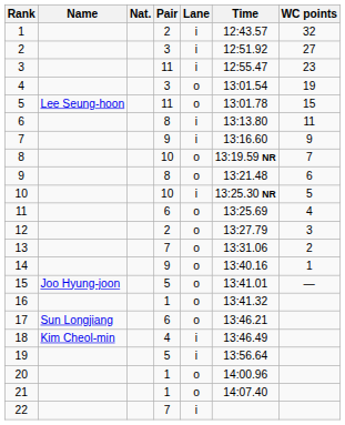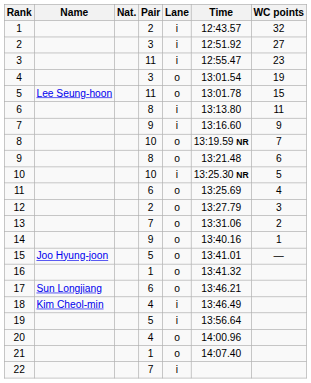 <table class="wikitable sortable" style="text-align:center">
 <tr>
 <th>Rank</th>
 <th>Name</th>
 <th>Nat.</th>
 <th>Pair</th>
 <th>Lane</th>
 <th>Time</th>
 <th>WC points</th>
 </tr>
 <tr>
 <td>1</td>
 <td align=left></td>
 <td></td>
 <td>2</td>
 <td>i</td>
 <td>12:43.57</td>
 <td>32</td>
 </tr>
 <tr>
 <td>2</td>
 <td align=left></td>
 <td></td>
 <td>3</td>
 <td>i</td>
 <td>12:51.92</td>
 <td>27</td>
 </tr>
 <tr>
 <td>3</td>
 <td align=left></td>
 <td></td>
 <td>11</td>
 <td>i</td>
 <td>12:55.47</td>
 <td>23</td>
 </tr>
 <tr>
 <td>4</td>
 <td align=left></td>
 <td></td>
 <td>3</td>
 <td>o</td>
 <td>13:01.54</td>
 <td>19</td>
 </tr>
 <tr>
 <td>5</td>
 <td align=left><a href='#'>Lee Seung-hoon</a></td>
 <td></td>
 <td>11</td>
 <td>o</td>
 <td>13:01.78</td>
 <td>15</td>
 </tr>
 <tr>
 <td>6</td>
 <td align=left></td>
 <td></td>
 <td>8</td>
 <td>i</td>
 <td>13:13.80</td>
 <td>11</td>
 </tr>
 <tr>
 <td>7</td>
 <td align=left></td>
 <td></td>
 <td>9</td>
 <td>i</td>
 <td>13:16.60</td>
 <td>9</td>
 </tr>
 <tr>
 <td>8</td>
 <td align=left></td>
 <td></td>
 <td>10</td>
 <td>o</td>
 <td>13:19.59 <small><strong>NR</strong></small></td>
 <td>7</td>
 </tr>
 <tr>
 <td>9</td>
 <td align=left></td>
 <td></td>
 <td>8</td>
 <td>o</td>
 <td>13:21.48</td>
 <td>6</td>
 </tr>
 <tr>
 <td>10</td>
 <td align=left></td>
 <td></td>
 <td>10</td>
 <td>i</td>
 <td>13:25.30 <small><strong>NR</strong></small></td>
 <td>5</td>
 </tr>
 <tr>
 <td>11</td>
 <td align=left></td>
 <td></td>
 <td>6</td>
 <td>o</td>
 <td>13:25.69</td>
 <td>4</td>
 </tr>
 <tr>
 <td>12</td>
 <td align=left></td>
 <td></td>
 <td>2</td>
 <td>o</td>
 <td>13:27.79</td>
 <td>3</td>
 </tr>
 <tr>
 <td>13</td>
 <td align=left></td>
 <td></td>
 <td>7</td>
 <td>o</td>
 <td>13:31.06</td>
 <td>2</td>
 </tr>
 <tr>
 <td>14</td>
 <td align=left></td>
 <td></td>
 <td>9</td>
 <td>o</td>
 <td>13:40.16</td>
 <td>1</td>
 </tr>
 <tr>
 <td>15</td>
 <td align=left><a href='#'>Joo Hyung-joon</a></td>
 <td></td>
 <td>5</td>
 <td>o</td>
 <td>13:41.01</td>
 <td>—</td>
 </tr>
 <tr>
 <td>16</td>
 <td align=left></td>
 <td></td>
 <td>1</td>
 <td>o</td>
 <td>13:41.32</td>
 <td></td>
 </tr>
 <tr>
 <td>17</td>
 <td align=left><a href='#'>Sun Longjiang</a></td>
 <td></td>
 <td>6</td>
 <td>o</td>
 <td>13:46.21</td>
 <td></td>
 </tr>
 <tr>
 <td>18</td>
 <td align=left><a href='#'>Kim Cheol-min</a></td>
 <td></td>
 <td>4</td>
 <td>i</td>
 <td>13:46.49</td>
 <td></td>
 </tr>
 <tr>
 <td>19</td>
 <td align=left></td>
 <td></td>
 <td>5</td>
 <td>i</td>
 <td>13:56.64</td>
 <td></td>
 </tr>
 <tr>
 <td>20</td>
 <td align=left></td>
 <td></td>
-<td>1</td>
+<td>4</td>
 <td>o</td>
 <td>14:00.96</td>
 <td></td>
 </tr>
 <tr>
 <td>21</td>
 <td align=left></td>
 <td></td>
 <td>1</td>
 <td>o</td>
 <td>14:07.40</td>
 <td></td>
 </tr>
 <tr>
 <td>22</td>
 <td align=left></td>
 <td></td>
 <td>7</td>
 <td>i</td>
 <td></td>
 <td></td>
 </tr>
 </table>
